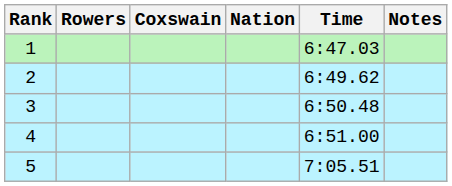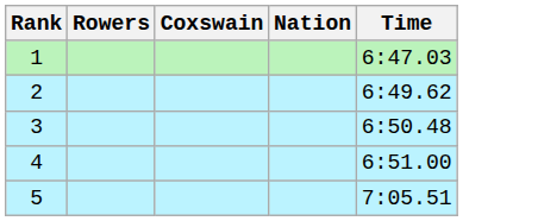 <table class="wikitable sortable" style=text-align:center>
 <tr>
 <th>Rank</th>
 <th>Rowers</th>
 <th>Coxswain</th>
 <th>Nation</th>
 <th>Time</th>
-<th>Notes</th>
 </tr>
 <tr bgcolor=bbf3bb>
 <td>1</td>
 <td align=left></td>
 <td align=left></td>
 <td align=left></td>
 <td>6:47.03</td>
-<td></td>
 </tr>
 <tr bgcolor=bbf3ff>
 <td>2</td>
 <td align=left></td>
 <td align=left></td>
 <td align=left></td>
 <td>6:49.62</td>
-<td></td>
 </tr>
 <tr bgcolor=bbf3ff>
 <td>3</td>
 <td align=left></td>
 <td align=left></td>
 <td align=left></td>
 <td>6:50.48</td>
-<td></td>
 </tr>
 <tr bgcolor=bbf3ff>
 <td>4</td>
 <td align=left></td>
 <td align=left></td>
 <td align=left></td>
 <td>6:51.00</td>
-<td></td>
 </tr>
 <tr bgcolor=bbf3ff>
 <td>5</td>
 <td align=left></td>
 <td align=left></td>
 <td align=left></td>
 <td>7:05.51</td>
-<td></td>
 </tr>
 </table>
